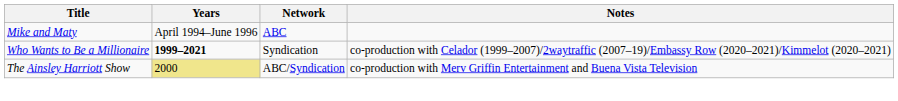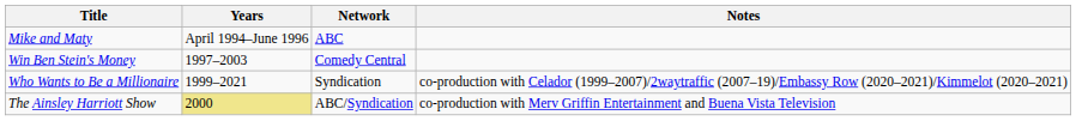 <table class="wikitable sortable">
 <tr>
 <th>Title</th>
 <th>Years</th>
 <th>Network</th>
 <th>Notes</th>
 </tr>
 <tr>
 <td><em><a href='#'>Mike and Maty</a></em></td>
 <td>April 1994–June 1996</td>
 <td><a href='#'>ABC</a></td>
 <td></td>
 </tr>
 <tr>
+<td><em><a href='#'>Win Ben Stein's Money</a></em></td>
+<td>1997–2003</td>
+<td><a href='#'>Comedy Central</a></td>
+<td></td>
+</tr>
+<tr>
 <td><em><a href='#'>Who Wants to Be a Millionaire</a></em></td>
-<td><strong>1999–2021</strong></td>
+<td>1999–2021</td>
 <td>Syndication</td>
 <td>co-production with <a href='#'>Celador</a> (1999–2007)/<a href='#'>2waytraffic</a> (2007–19)/<a href='#'>Embassy Row</a> (2020–2021)/<a href='#'>Kimmelot</a> (2020–2021)</td>
 </tr>
 <tr>
 <td><em>The <a href='#'>Ainsley Harriott</a> Show</em></td>
 <td style="background: khaki;">2000</td>
 <td>ABC/<a href='#'>Syndication</a></td>
 <td>co-production with <a href='#'>Merv Griffin Entertainment</a> and <a href='#'>Buena Vista Television</a></td>
 </tr>
 </table>
